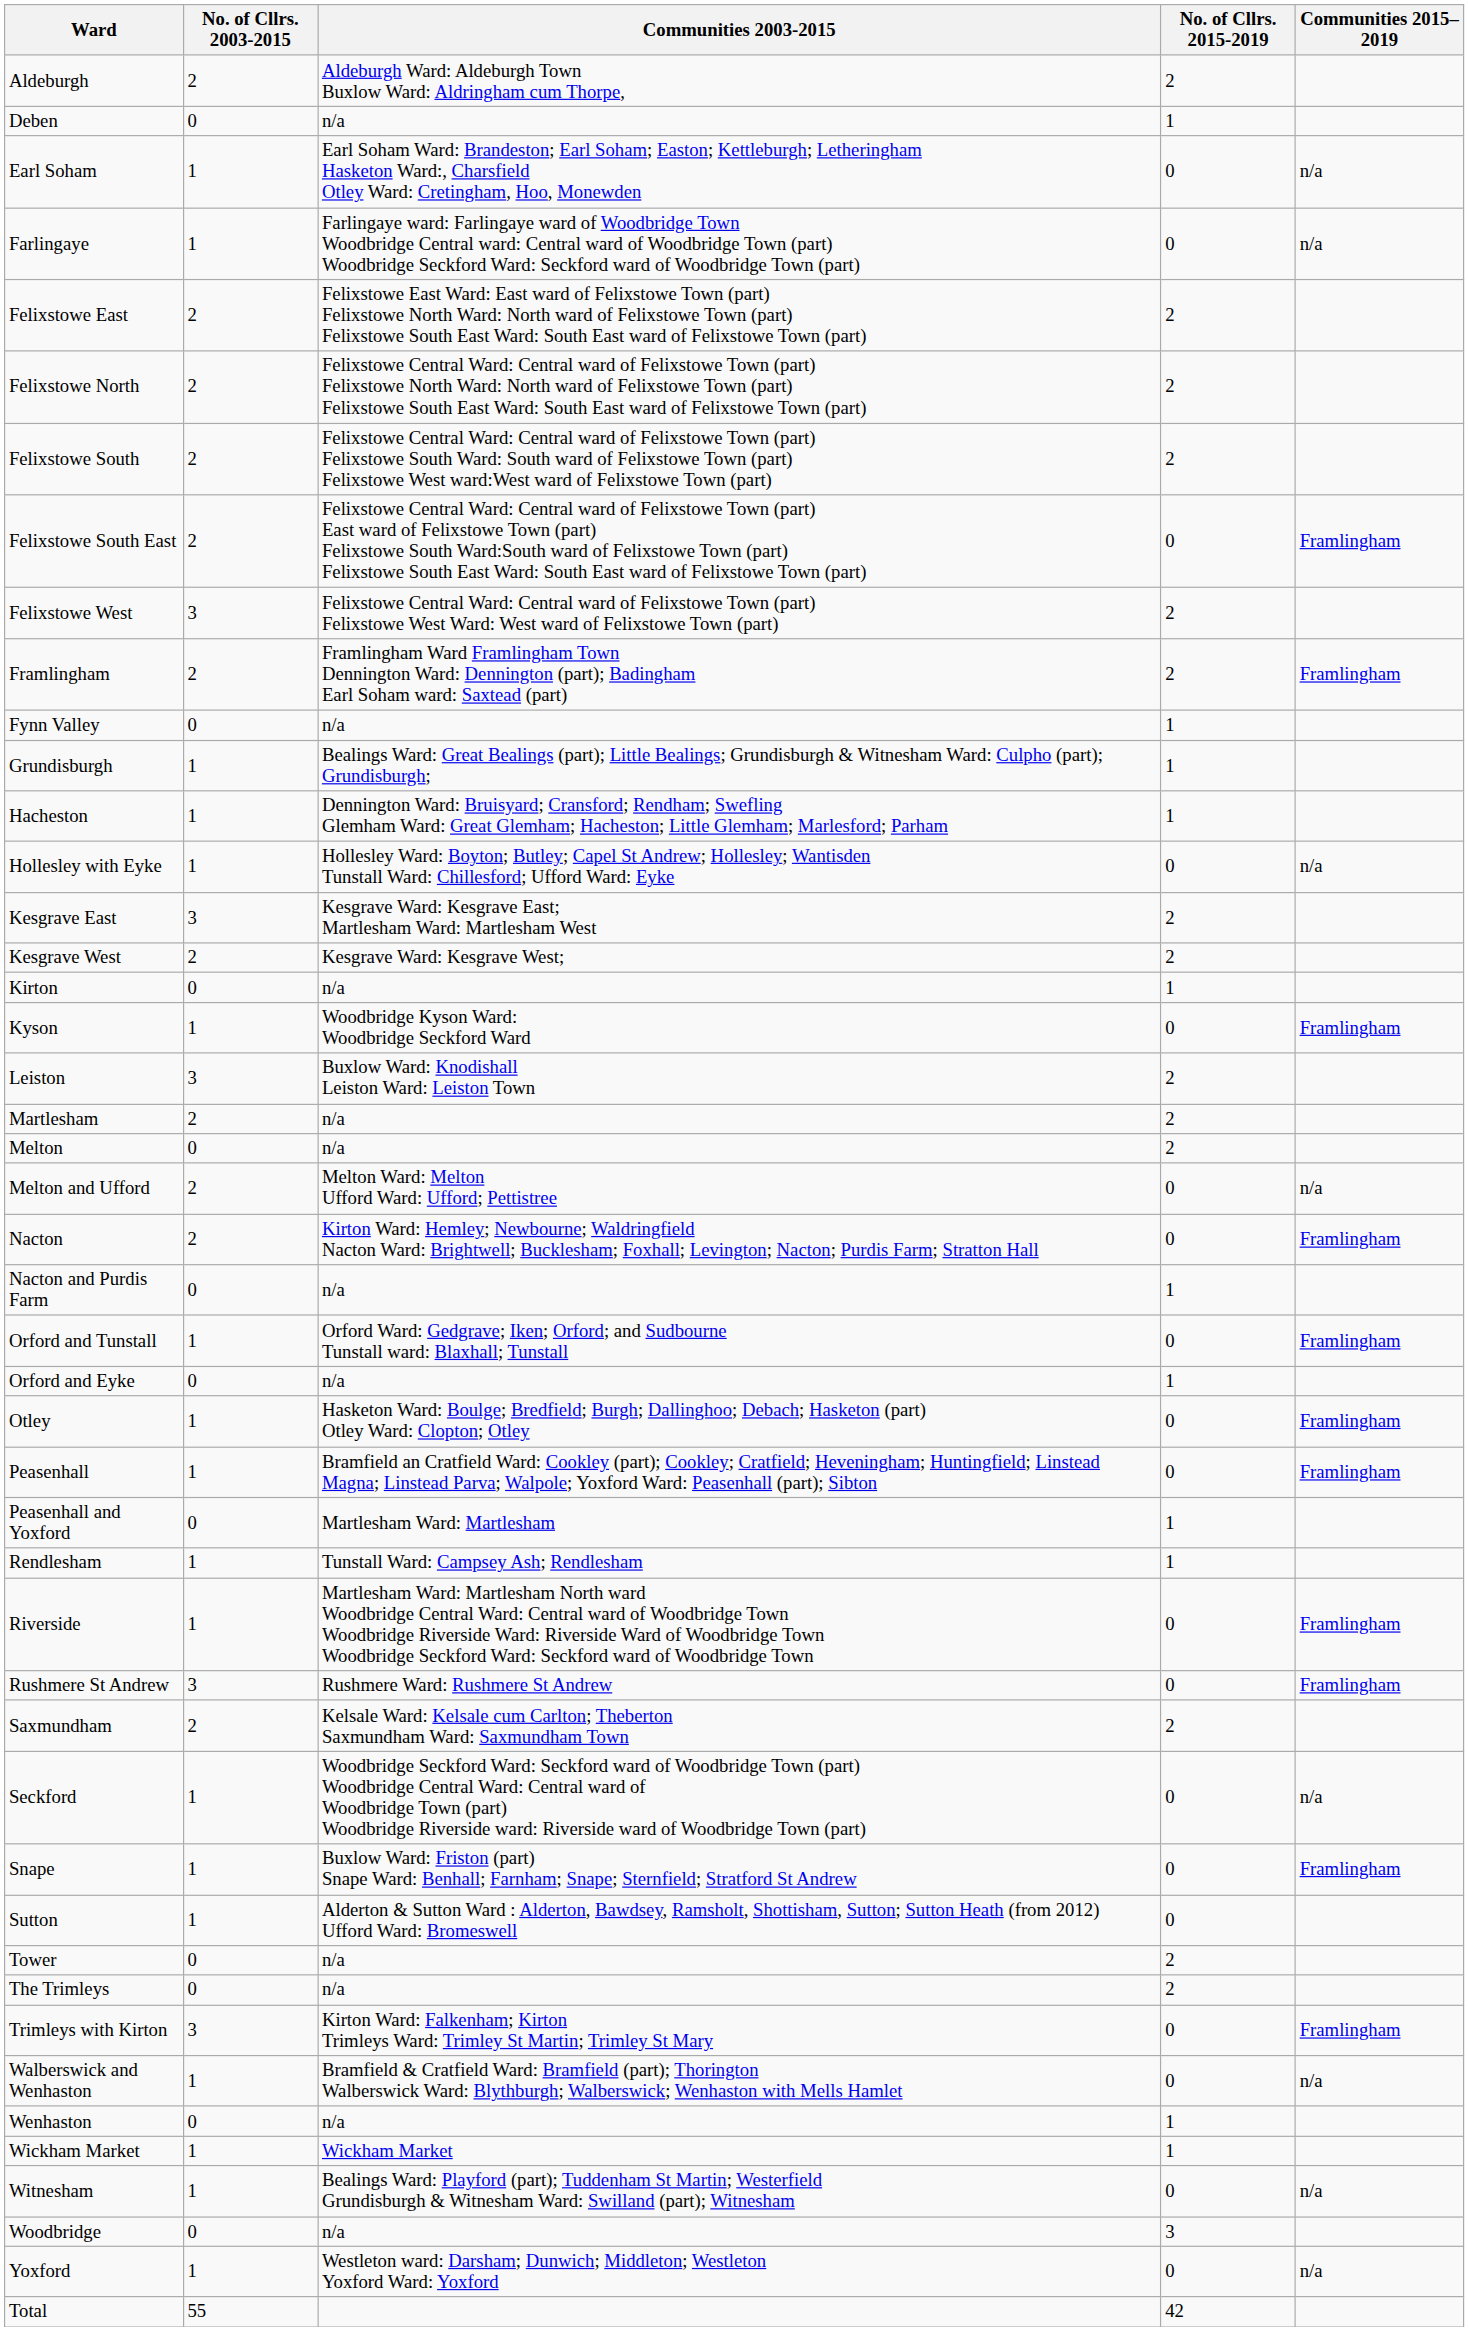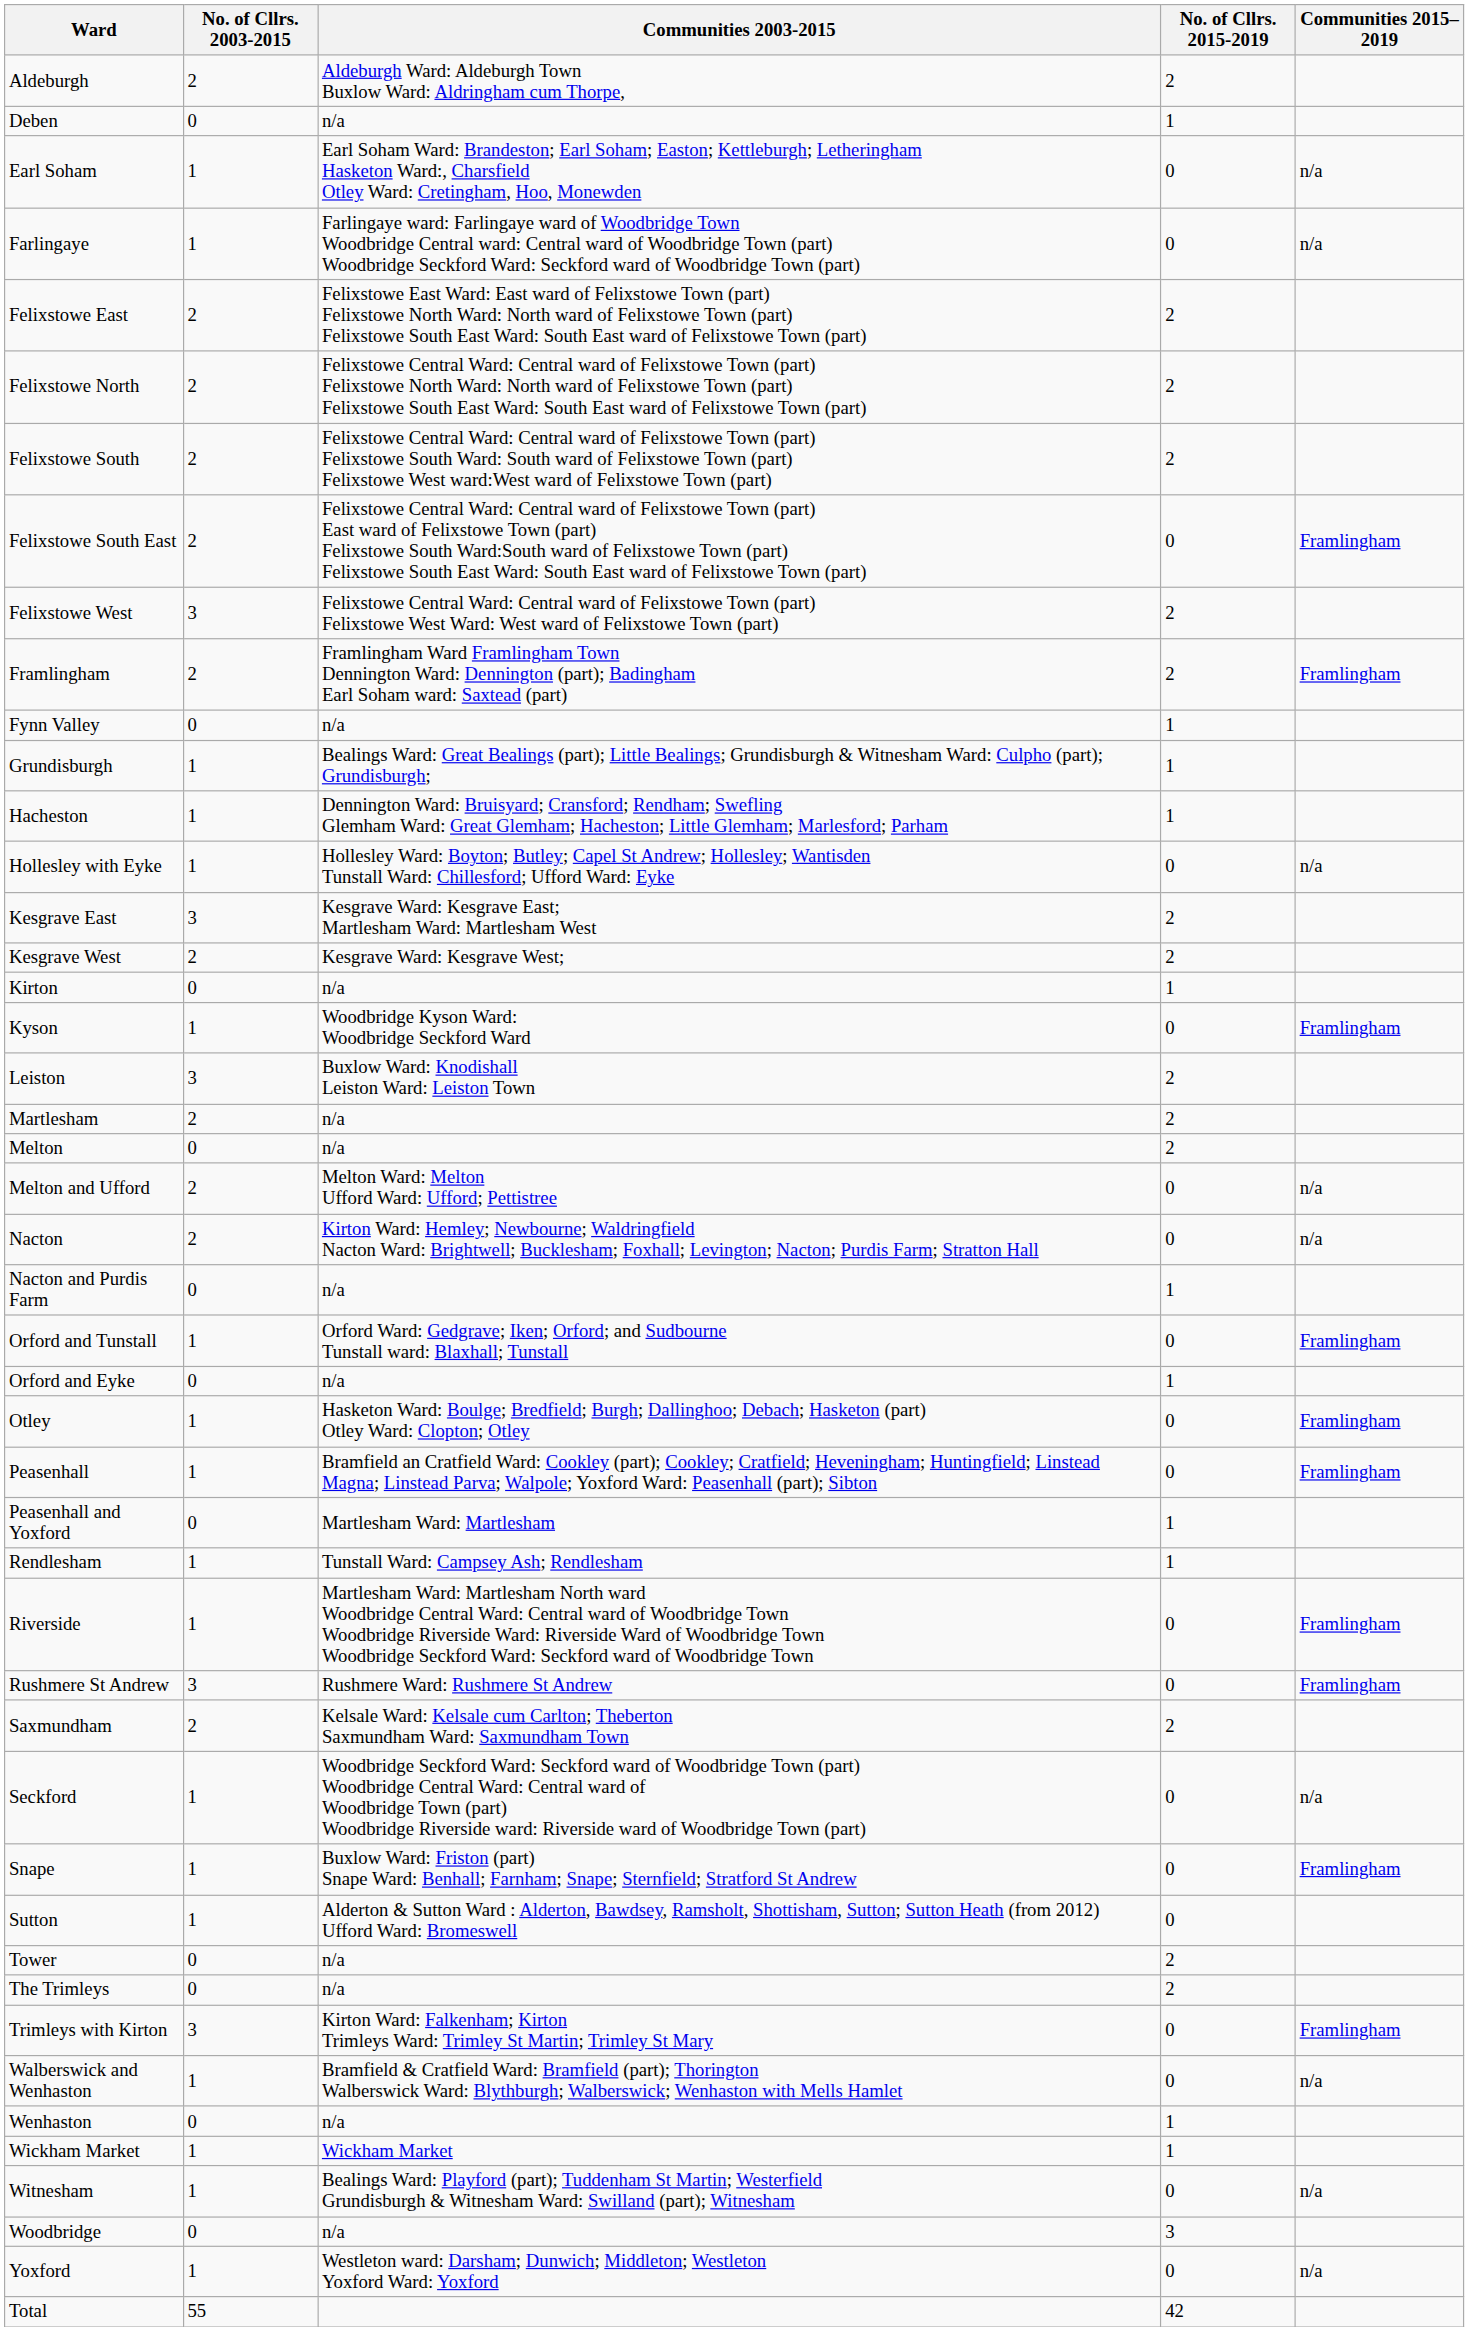 <table class="wikitable">
 <tr>
 <th>Ward</th>
 <th>No. of Cllrs. 2003-2015</th>
 <th>Communities 2003-2015</th>
 <th>No. of Cllrs. 2015-2019</th>
 <th>Communities 2015–2019</th>
 </tr>
 <tr>
 <td>Aldeburgh</td>
 <td>2</td>
 <td><a href='#'>Aldeburgh</a> Ward: Aldeburgh Town<br>Buxlow Ward: <a href='#'>Aldringham cum Thorpe</a>,</td>
 <td>2</td>
 <td></td>
 </tr>
 <tr>
 <td>Deben</td>
 <td>0</td>
 <td>n/a</td>
 <td>1</td>
 <td></td>
 </tr>
 <tr>
 <td>Earl Soham</td>
 <td>1</td>
 <td>Earl Soham Ward: <a href='#'>Brandeston</a>; <a href='#'>Earl Soham</a>; <a href='#'>Easton</a>; <a href='#'>Kettleburgh</a>; <a href='#'>Letheringham</a><br><a href='#'>Hasketon</a> Ward:, <a href='#'>Charsfield</a><br><a href='#'>Otley</a> Ward: <a href='#'>Cretingham</a>, <a href='#'>Hoo</a>, <a href='#'>Monewden</a></td>
 <td>0</td>
 <td>n/a</td>
 </tr>
 <tr>
 <td>Farlingaye</td>
 <td>1</td>
 <td>Farlingaye ward: Farlingaye ward of <a href='#'>Woodbridge Town</a><br>Woodbridge Central ward: Central ward of Woodbridge Town (part)<br>Woodbridge Seckford Ward: Seckford ward of Woodbridge Town (part)</td>
 <td>0</td>
 <td>n/a</td>
 </tr>
 <tr>
 <td>Felixstowe East</td>
 <td>2</td>
 <td>Felixstowe East Ward: East ward of Felixstowe Town (part)<br>Felixstowe North Ward: North ward of Felixstowe Town (part)<br>Felixstowe South East Ward: South East ward of Felixstowe Town (part)</td>
 <td>2</td>
 <td></td>
 </tr>
 <tr>
 <td>Felixstowe North</td>
 <td>2</td>
 <td>Felixstowe Central Ward: Central ward of Felixstowe Town (part)<br>Felixstowe North Ward: North ward of Felixstowe Town (part)<br>Felixstowe South East Ward: South East ward of Felixstowe Town (part)</td>
 <td>2</td>
 <td></td>
 </tr>
 <tr>
 <td>Felixstowe South</td>
 <td>2</td>
 <td>Felixstowe Central Ward: Central ward of Felixstowe Town (part)<br>Felixstowe South Ward: South ward of Felixstowe Town (part)<br>Felixstowe West ward:West ward of Felixstowe Town (part)</td>
 <td>2</td>
 <td></td>
 </tr>
 <tr>
 <td>Felixstowe South East</td>
 <td>2</td>
 <td>Felixstowe Central Ward: Central ward of Felixstowe Town (part)<br>East ward of Felixstowe Town (part)<br>Felixstowe South Ward:South ward of Felixstowe Town (part)<br>Felixstowe South East Ward: South East ward of Felixstowe Town (part)</td>
 <td>0</td>
 <td><a href='#'>Framlingham</a></td>
 </tr>
 <tr>
 <td>Felixstowe West</td>
 <td>3</td>
 <td>Felixstowe Central Ward: Central ward of Felixstowe Town (part)<br>Felixstowe West Ward: West ward of Felixstowe Town (part)</td>
 <td>2</td>
 <td></td>
 </tr>
 <tr>
 <td>Framlingham</td>
 <td>2</td>
 <td>Framlingham Ward <a href='#'>Framlingham Town</a><br>Dennington Ward: <a href='#'>Dennington</a> (part); <a href='#'>Badingham</a><br>Earl Soham ward: <a href='#'>Saxtead</a> (part)</td>
 <td>2</td>
 <td><a href='#'>Framlingham</a></td>
 </tr>
 <tr>
 <td>Fynn Valley</td>
 <td>0</td>
 <td>n/a</td>
 <td>1</td>
 <td></td>
 </tr>
 <tr>
 <td>Grundisburgh</td>
 <td>1</td>
 <td>Bealings Ward: <a href='#'>Great Bealings</a> (part); <a href='#'>Little Bealings</a>; Grundisburgh & Witnesham Ward: <a href='#'>Culpho</a> (part); <a href='#'>Grundisburgh</a>;</td>
 <td>1</td>
 <td></td>
 </tr>
 <tr>
 <td>Hacheston</td>
 <td>1</td>
 <td>Dennington Ward: <a href='#'>Bruisyard</a>; <a href='#'>Cransford</a>; <a href='#'>Rendham</a>; <a href='#'>Swefling</a> <br> Glemham Ward: <a href='#'>Great Glemham</a>; <a href='#'>Hacheston</a>; <a href='#'>Little Glemham</a>; <a href='#'>Marlesford</a>; <a href='#'>Parham</a></td>
 <td>1</td>
 <td></td>
 </tr>
 <tr>
 <td>Hollesley with Eyke</td>
 <td>1</td>
 <td>Hollesley Ward: <a href='#'>Boyton</a>; <a href='#'>Butley</a>; <a href='#'>Capel St Andrew</a>; <a href='#'>Hollesley</a>; <a href='#'>Wantisden</a><br>Tunstall Ward: <a href='#'>Chillesford</a>; Ufford Ward: <a href='#'>Eyke</a></td>
 <td>0</td>
 <td>n/a</td>
 </tr>
 <tr>
 <td>Kesgrave East</td>
 <td>3</td>
 <td>Kesgrave Ward:  Kesgrave East;<br>Martlesham Ward: Martlesham West</td>
 <td>2</td>
 <td></td>
 </tr>
 <tr>
 <td>Kesgrave West</td>
 <td>2</td>
 <td>Kesgrave Ward:  Kesgrave West;</td>
 <td>2</td>
 <td></td>
 </tr>
 <tr>
 <td>Kirton</td>
 <td>0</td>
 <td>n/a</td>
 <td>1</td>
 <td></td>
 </tr>
 <tr>
 <td>Kyson</td>
 <td>1</td>
 <td>Woodbridge Kyson Ward:<br>Woodbridge Seckford Ward</td>
 <td>0</td>
 <td><a href='#'>Framlingham</a></td>
 </tr>
 <tr>
 <td>Leiston</td>
 <td>3</td>
 <td>Buxlow Ward: <a href='#'>Knodishall</a><br>Leiston Ward: <a href='#'>Leiston</a> Town</td>
 <td>2</td>
 <td></td>
 </tr>
 <tr>
 <td>Martlesham</td>
 <td>2</td>
 <td>n/a</td>
 <td>2</td>
 <td></td>
 </tr>
 <tr>
 <td>Melton</td>
 <td>0</td>
 <td>n/a</td>
 <td>2</td>
 <td></td>
 </tr>
 <tr>
 <td>Melton and Ufford</td>
 <td>2</td>
 <td>Melton Ward: <a href='#'>Melton</a><br>Ufford Ward: <a href='#'>Ufford</a>; <a href='#'>Pettistree</a></td>
 <td>0</td>
 <td>n/a</td>
 </tr>
 <tr>
 <td>Nacton</td>
 <td>2</td>
 <td><a href='#'>Kirton</a> Ward: <a href='#'>Hemley</a>; <a href='#'>Newbourne</a>; <a href='#'>Waldringfield</a><br>Nacton Ward: <a href='#'>Brightwell</a>; <a href='#'>Bucklesham</a>; <a href='#'>Foxhall</a>; <a href='#'>Levington</a>; <a href='#'>Nacton</a>; <a href='#'>Purdis Farm</a>; <a href='#'>Stratton Hall</a></td>
 <td>0</td>
-<td><a href='#'>Framlingham</a></td>
+<td>n/a</td>
 </tr>
 <tr>
 <td>Nacton and Purdis Farm</td>
 <td>0</td>
 <td>n/a</td>
 <td>1</td>
 <td></td>
 </tr>
 <tr>
 <td>Orford and Tunstall</td>
 <td>1</td>
 <td>Orford Ward: <a href='#'>Gedgrave</a>; <a href='#'>Iken</a>; <a href='#'>Orford</a>; and <a href='#'>Sudbourne</a><br>Tunstall ward: <a href='#'>Blaxhall</a>; <a href='#'>Tunstall</a></td>
 <td>0</td>
 <td><a href='#'>Framlingham</a></td>
 </tr>
 <tr>
 <td>Orford and Eyke</td>
 <td>0</td>
 <td>n/a</td>
 <td>1</td>
 <td></td>
 </tr>
 <tr>
 <td>Otley</td>
 <td>1</td>
 <td>Hasketon Ward: <a href='#'>Boulge</a>; <a href='#'>Bredfield</a>; <a href='#'>Burgh</a>; <a href='#'>Dallinghoo</a>; <a href='#'>Debach</a>; <a href='#'>Hasketon</a> (part)<br>Otley Ward: <a href='#'>Clopton</a>; <a href='#'>Otley</a></td>
 <td>0</td>
 <td><a href='#'>Framlingham</a></td>
 </tr>
 <tr>
 <td>Peasenhall</td>
 <td>1</td>
 <td>Bramfield an Cratfield Ward: <a href='#'>Cookley</a> (part); <a href='#'>Cookley</a>; <a href='#'>Cratfield</a>; <a href='#'>Heveningham</a>; <a href='#'>Huntingfield</a>; <a href='#'>Linstead Magna</a>; <a href='#'>Linstead Parva</a>; <a href='#'>Walpole</a>; Yoxford Ward: <a href='#'>Peasenhall</a> (part); <a href='#'>Sibton</a></td>
 <td>0</td>
 <td><a href='#'>Framlingham</a></td>
 </tr>
 <tr>
 <td>Peasenhall and Yoxford</td>
 <td>0</td>
 <td>Martlesham Ward: <a href='#'>Martlesham</a></td>
 <td>1</td>
 <td></td>
 </tr>
 <tr>
 <td>Rendlesham</td>
 <td>1</td>
 <td>Tunstall Ward: <a href='#'>Campsey Ash</a>; <a href='#'>Rendlesham</a></td>
 <td>1</td>
 <td></td>
 </tr>
 <tr>
 <td>Riverside</td>
 <td>1</td>
 <td>Martlesham Ward: Martlesham North ward<br>Woodbridge Central Ward: Central ward of Woodbridge Town<br> Woodbridge Riverside Ward: Riverside Ward of Woodbridge Town<br>Woodbridge Seckford Ward: Seckford ward of Woodbridge Town</td>
 <td>0</td>
 <td><a href='#'>Framlingham</a></td>
 </tr>
 <tr>
 <td>Rushmere St Andrew</td>
 <td>3</td>
 <td>Rushmere Ward: <a href='#'>Rushmere St Andrew</a></td>
 <td>0</td>
 <td><a href='#'>Framlingham</a></td>
 </tr>
 <tr>
 <td>Saxmundham</td>
 <td>2</td>
 <td>Kelsale Ward: <a href='#'>Kelsale cum Carlton</a>; <a href='#'>Theberton</a><br>Saxmundham Ward: <a href='#'>Saxmundham Town</a></td>
 <td>2</td>
 <td></td>
 </tr>
 <tr>
 <td>Seckford</td>
 <td>1</td>
 <td>Woodbridge Seckford Ward: Seckford ward of Woodbridge Town (part)<br>Woodbridge Central Ward: Central ward of<br>Woodbridge Town (part)<br>Woodbridge Riverside ward: Riverside ward of Woodbridge Town (part)</td>
 <td>0</td>
 <td>n/a</td>
 </tr>
 <tr>
 <td>Snape</td>
 <td>1</td>
 <td>Buxlow Ward: <a href='#'>Friston</a> (part)<br>Snape Ward: <a href='#'>Benhall</a>; <a href='#'>Farnham</a>; <a href='#'>Snape</a>; <a href='#'>Sternfield</a>; <a href='#'>Stratford St Andrew</a></td>
 <td>0</td>
 <td><a href='#'>Framlingham</a></td>
 </tr>
 <tr>
 <td>Sutton</td>
 <td>1</td>
 <td>Alderton & Sutton Ward : <a href='#'>Alderton</a>, <a href='#'>Bawdsey</a>, <a href='#'>Ramsholt</a>, <a href='#'>Shottisham</a>, <a href='#'>Sutton</a>; <a href='#'>Sutton Heath</a> (from 2012)<br>Ufford Ward: <a href='#'>Bromeswell</a></td>
 <td>0</td>
 <td></td>
 </tr>
 <tr>
 <td>Tower</td>
 <td>0</td>
 <td>n/a</td>
 <td>2</td>
 <td></td>
 </tr>
 <tr>
 <td>The Trimleys</td>
 <td>0</td>
 <td>n/a</td>
 <td>2</td>
 <td></td>
 </tr>
 <tr>
 <td>Trimleys with Kirton</td>
 <td>3</td>
 <td>Kirton Ward: <a href='#'>Falkenham</a>; <a href='#'>Kirton</a><br>Trimleys Ward: <a href='#'>Trimley St Martin</a>; <a href='#'>Trimley St Mary</a></td>
 <td>0</td>
 <td><a href='#'>Framlingham</a></td>
 </tr>
 <tr>
 <td>Walberswick and Wenhaston</td>
 <td>1</td>
 <td>Bramfield & Cratfield Ward: <a href='#'>Bramfield</a> (part); <a href='#'>Thorington</a><br> Walberswick Ward: <a href='#'>Blythburgh</a>; <a href='#'>Walberswick</a>; <a href='#'>Wenhaston with Mells Hamlet</a></td>
 <td>0</td>
 <td>n/a</td>
 </tr>
 <tr>
 <td>Wenhaston</td>
 <td>0</td>
 <td>n/a</td>
 <td>1</td>
 <td></td>
 </tr>
 <tr>
 <td>Wickham Market</td>
 <td>1</td>
 <td><a href='#'>Wickham Market</a></td>
 <td>1</td>
 <td></td>
 </tr>
 <tr>
 <td>Witnesham</td>
 <td>1</td>
 <td>Bealings Ward: <a href='#'>Playford</a> (part); <a href='#'>Tuddenham St Martin</a>; <a href='#'>Westerfield</a><br> Grundisburgh & Witnesham Ward: <a href='#'>Swilland</a> (part); <a href='#'>Witnesham</a></td>
 <td>0</td>
 <td>n/a</td>
 </tr>
 <tr>
 <td>Woodbridge</td>
 <td>0</td>
 <td>n/a</td>
 <td>3</td>
 <td></td>
 </tr>
 <tr>
 <td>Yoxford</td>
 <td>1</td>
 <td>Westleton ward: <a href='#'>Darsham</a>; <a href='#'>Dunwich</a>; <a href='#'>Middleton</a>; <a href='#'>Westleton</a><br>Yoxford Ward: <a href='#'>Yoxford</a></td>
 <td>0</td>
 <td>n/a</td>
 </tr>
 <tr>
 <td>Total</td>
 <td>55</td>
 <td></td>
 <td>42</td>
 <td></td>
 </tr>
 </table>
